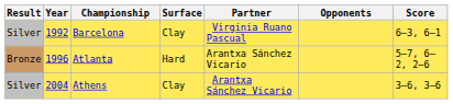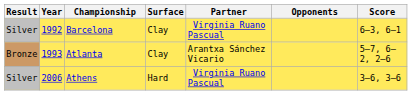 <table class="sortable wikitable">
 <tr>
 <th style="width:40px">Result</th>
 <th style="width:30px">Year</th>
 <th style="width:150px">Championship</th>
 <th style="width:50px">Surface</th>
 <th style="width:200px">Partner</th>
 <th style="width:200px">Opponents</th>
 <th style="width:110px" class="unsortable">Score</th>
 </tr>
 <tr bgcolor=FFEA5C>
 <td bgcolor=silver>Silver</td>
 <td><a href='#'>1992</a></td>
 <td><a href='#'>Barcelona</a></td>
 <td>Clay</td>
 <td {{unbulleted list> <a href='#'>Virginia Ruano Pascual</a></td>
 <td></td>
 <td>6–3, 6–1</td>
 </tr>
 <tr bgcolor=FFEA5C>
 <td bgcolor=cc9966>Bronze</td>
-<td><a href='#'>1996</a></td>
+<td><a href='#'>1993</a></td>
 <td><a href='#'>Atlanta</a></td>
-<td>Hard</td>
+<td>Clay</td>
 <td> Arantxa Sánchez Vicario</td>
 <td></td>
 <td>5–7, 6–2, 2–6</td>
 </tr>
 <tr bgcolor=FFEA5C>
 <td bgcolor=silver>Silver</td>
-<td><a href='#'>2004</a></td>
+<td><a href='#'>2006</a></td>
 <td><a href='#'>Athens</a></td>
-<td>Clay</td>
-<td {{unbulleted list> <a href='#'>Arantxa Sánchez Vicario</a></td>
+<td>Hard</td>
+<td {{unbulleted list> <a href='#'>Virginia Ruano Pascual</a></td>
 <td></td>
 <td>3–6, 3–6</td>
 </tr>
 </table>
